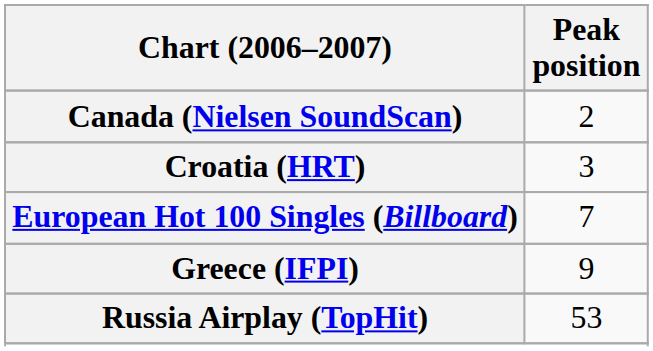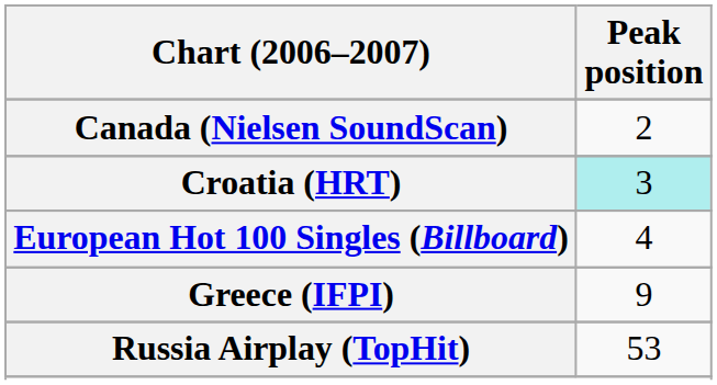 <table class="wikitable sortable plainrowheaders" style="text-align:center">
 <tr>
 <th scope="col">Chart (2006–2007)</th>
 <th scope="col">Peak<br>position</th>
 </tr>
 <tr>
 </tr>
 <tr>
 </tr>
 <tr>
 </tr>
 <tr>
 </tr>
 <tr>
 </tr>
 <tr>
 <th scope="row">Canada (<a href='#'>Nielsen SoundScan</a>)</th>
 <td>2</td>
 </tr>
 <tr>
 </tr>
 <tr>
 <th scope="row">Croatia (<a href='#'>HRT</a>)</th>
-<td>3</td>
+<td style="background: paleturquoise;">3</td>
 </tr>
 <tr>
 </tr>
 <tr>
 </tr>
 <tr>
 <th scope="row"><a href='#'>European Hot 100 Singles</a> (<em><a href='#'>Billboard</a></em>)</th>
-<td>7</td>
+<td>4</td>
 </tr>
 <tr>
 </tr>
 <tr>
 </tr>
 <tr>
 </tr>
 <tr>
 <th scope="row">Greece (<a href='#'>IFPI</a>)</th>
 <td>9</td>
 </tr>
 <tr>
 </tr>
 <tr>
 </tr>
 <tr>
 </tr>
 <tr>
 </tr>
 <tr>
 </tr>
 <tr>
 </tr>
 <tr>
 </tr>
 <tr>
 <th scope="row">Russia Airplay (<a href='#'>TopHit</a>)</th>
 <td>53</td>
 </tr>
 <tr>
 </tr>
 <tr>
 </tr>
 <tr>
 </tr>
 <tr>
 </tr>
 <tr>
 </tr>
 <tr>
 </tr>
 <tr>
 </tr>
 <tr>
 </tr>
 <tr>
 </tr>
 <tr>
 </tr>
 </table>
